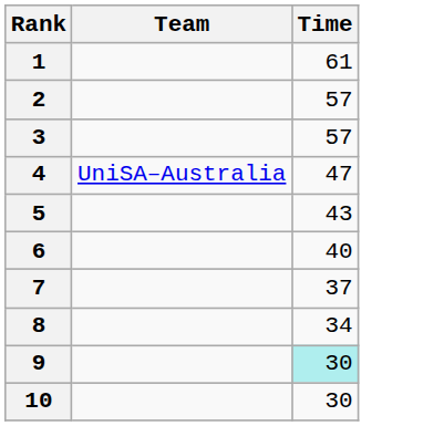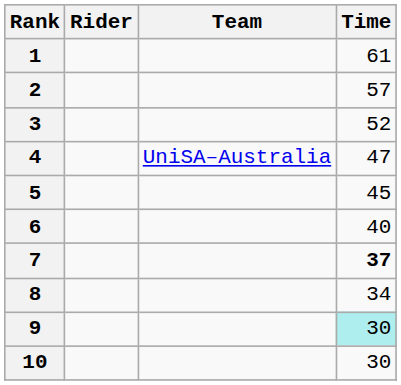 <table class="wikitable" margin-bottom:0;">
 <tr>
 <th scope="col">Rank</th>
+<th scope="col">Rider</th>
 <th scope="col">Team</th>
 <th scope="col">Time</th>
 </tr>
 <tr>
 <th scope="row">1</th>
+<td> </td>
 <td></td>
 <td align="right">61</td>
 </tr>
 <tr>
 <th scope="row">2</th>
 <td></td>
+<td></td>
 <td align="right">57</td>
 </tr>
 <tr>
 <th scope="row">3</th>
+<td> </td>
 <td></td>
-<td align="right">57</td>
+<td align="right">52</td>
 </tr>
 <tr>
 <th scope="row">4</th>
+<td></td>
 <td><a href='#'>UniSA–Australia</a></td>
 <td align="right">47</td>
 </tr>
 <tr>
 <th scope="row">5</th>
 <td></td>
-<td align="right">43</td>
+<td></td>
+<td align="right">45</td>
 </tr>
 <tr>
 <th scope="row">6</th>
+<td></td>
 <td></td>
 <td align="right">40</td>
 </tr>
 <tr>
 <th scope="row">7</th>
 <td></td>
-<td align="right">37</td>
+<td></td>
+<td align="right"><strong>37</strong></td>
 </tr>
 <tr>
 <th scope="row">8</th>
+<td></td>
 <td></td>
 <td align="right">34</td>
 </tr>
 <tr>
 <th scope="row">9</th>
 <td></td>
+<td></td>
 <td align="right" style="background: paleturquoise;">30</td>
 </tr>
 <tr>
 <th scope="row">10</th>
 <td></td>
+<td></td>
 <td align="right">30</td>
 </tr>
 </table>
